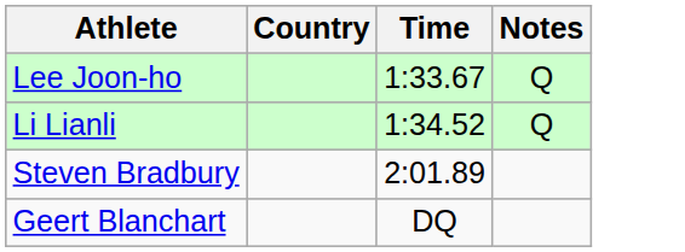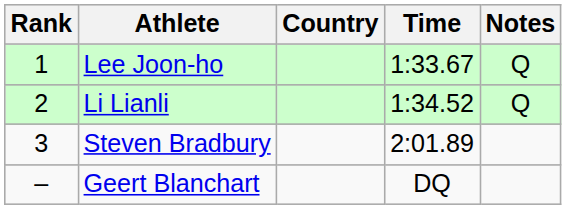 <table class="wikitable" style="text-align:center">
 <tr>
+<th>Rank</th>
 <th>Athlete</th>
 <th>Country</th>
 <th>Time</th>
 <th>Notes</th>
 </tr>
 <tr bgcolor=ccffcc>
+<td>1</td>
 <td align=left><a href='#'>Lee Joon-ho</a></td>
 <td align=left></td>
 <td>1:33.67</td>
 <td>Q</td>
 </tr>
 <tr bgcolor=ccffcc>
+<td>2</td>
 <td align=left><a href='#'>Li Lianli</a></td>
 <td align=left></td>
 <td>1:34.52</td>
 <td>Q</td>
 </tr>
 <tr>
+<td>3</td>
 <td align=left><a href='#'>Steven Bradbury</a></td>
 <td align=left></td>
 <td>2:01.89</td>
 <td></td>
 </tr>
 <tr>
+<td>–</td>
 <td align=left><a href='#'>Geert Blanchart</a></td>
 <td align=left></td>
 <td>DQ</td>
 <td></td>
 </tr>
 </table>
